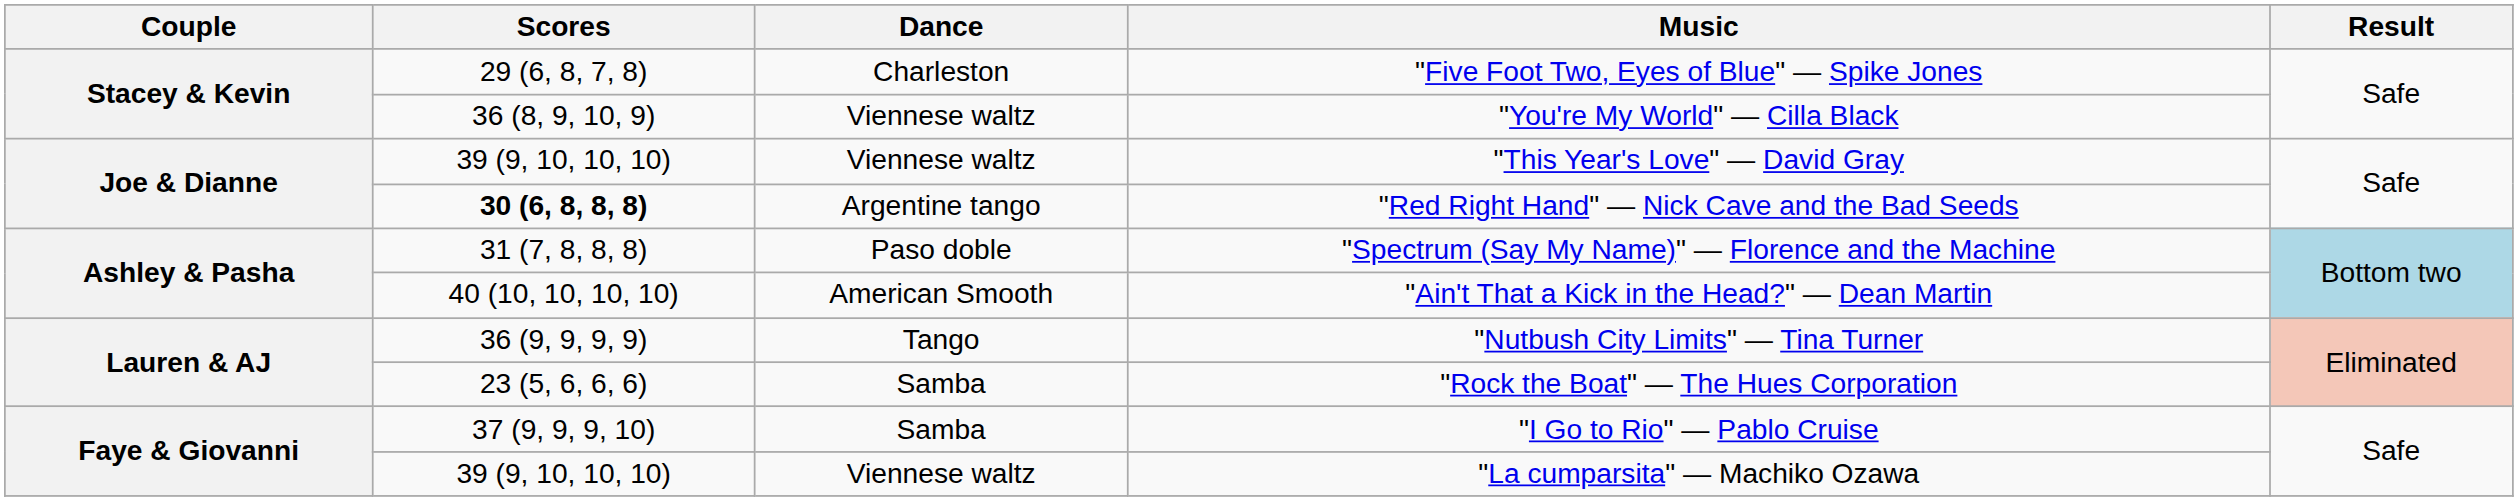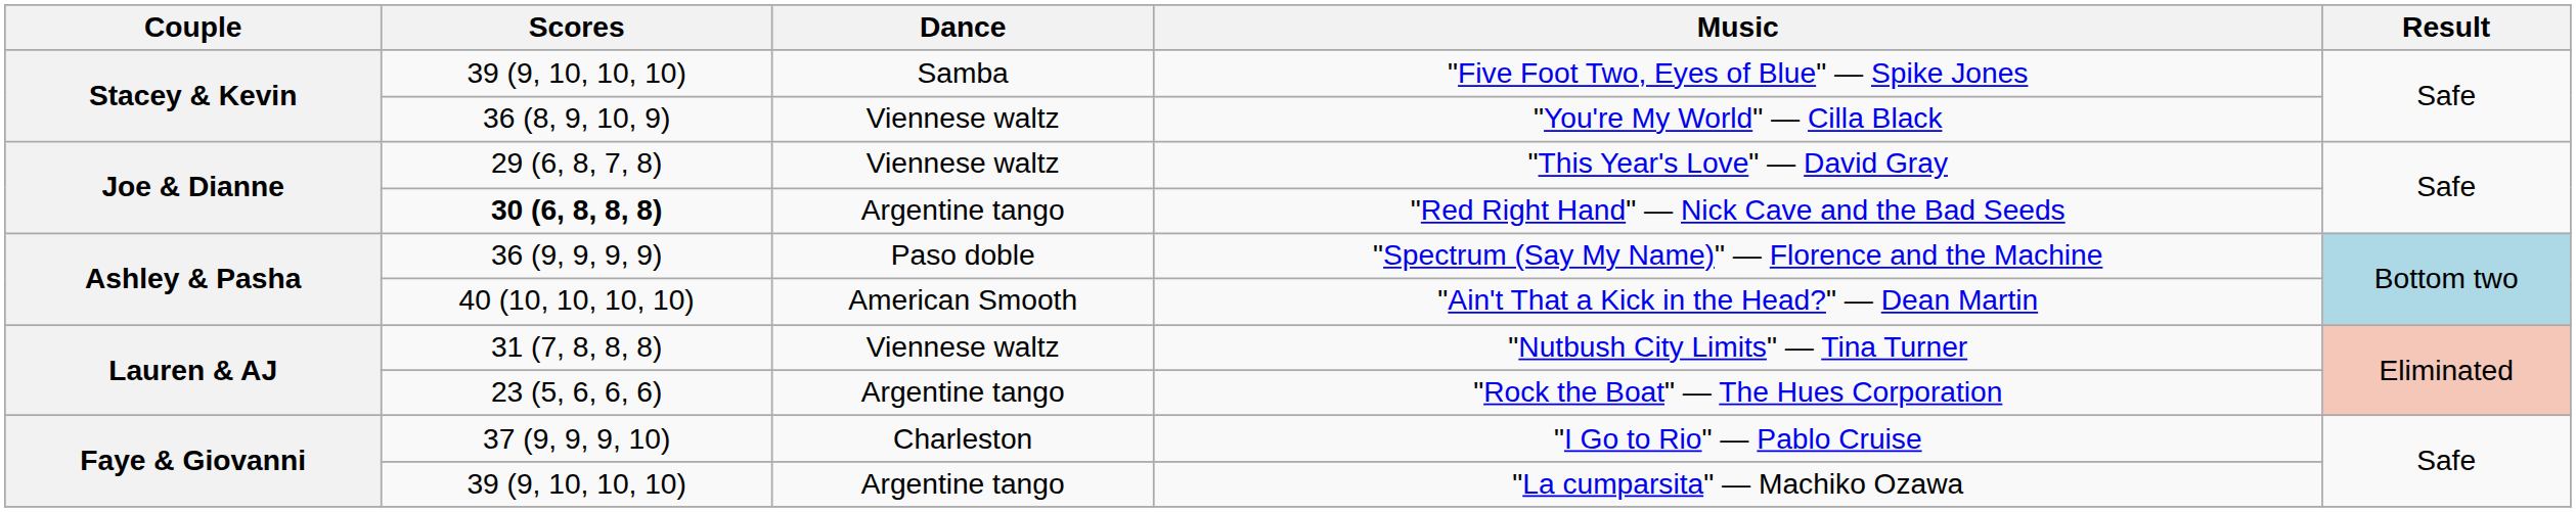 <table class="wikitable sortable" style="text-align:center; width:90%">
 <tr>
 <th scope="col">Couple</th>
 <th scope="col">Scores</th>
 <th scope="col" class="unsortable">Dance</th>
 <th scope="col" class="unsortable">Music</th>
 <th scope="col" class="unsortable">Result</th>
 </tr>
 <tr>
 <th scope="row" rowspan=2>Stacey & Kevin</th>
-<td>29 (6, 8, 7, 8)</td>
-<td>Charleston</td>
+<td>39 (9, 10, 10, 10)</td>
+<td>Samba</td>
 <td>"<a href='#'>Five Foot Two, Eyes of Blue</a>" — <a href='#'>Spike Jones</a></td>
 <td rowspan=2>Safe</td>
 </tr>
 <tr>
 <td>36 (8, 9, 10, 9)</td>
 <td>Viennese waltz</td>
 <td>"<a href='#'>You're My World</a>" — <a href='#'>Cilla Black</a></td>
 </tr>
 <tr>
 <th scope="row" rowspan=2>Joe & Dianne</th>
-<td>39 (9, 10, 10, 10)</td>
+<td>29 (6, 8, 7, 8)</td>
 <td>Viennese waltz</td>
 <td>"<a href='#'>This Year's Love</a>" — <a href='#'>David Gray</a></td>
 <td rowspan=2>Safe</td>
 </tr>
 <tr>
 <td><strong>30 (6, 8, 8, 8)</strong></td>
 <td>Argentine tango</td>
 <td>"<a href='#'>Red Right Hand</a>" — <a href='#'>Nick Cave and the Bad Seeds</a></td>
 </tr>
 <tr>
 <th scope="row" rowspan=2>Ashley & Pasha</th>
-<td>31 (7, 8, 8, 8)</td>
+<td>36 (9, 9, 9, 9)</td>
 <td>Paso doble</td>
 <td>"<a href='#'>Spectrum (Say My Name)</a>" — <a href='#'>Florence and the Machine</a></td>
 <td rowspan=2 bgcolor="lightblue">Bottom two</td>
 </tr>
 <tr>
 <td>40 (10, 10, 10, 10)</td>
 <td>American Smooth</td>
 <td>"<a href='#'>Ain't That a Kick in the Head?</a>" — <a href='#'>Dean Martin</a></td>
 </tr>
 <tr>
 <th scope="row" rowspan=2>Lauren & AJ</th>
-<td>36 (9, 9, 9, 9)</td>
-<td>Tango</td>
+<td>31 (7, 8, 8, 8)</td>
+<td>Viennese waltz</td>
 <td>"<a href='#'>Nutbush City Limits</a>" — <a href='#'>Tina Turner</a></td>
 <td rowspan=2 bgcolor="f4c7b8">Eliminated</td>
 </tr>
 <tr>
 <td>23 (5, 6, 6, 6)</td>
-<td>Samba</td>
+<td>Argentine tango</td>
 <td>"<a href='#'>Rock the Boat</a>" — <a href='#'>The Hues Corporation</a></td>
 </tr>
 <tr>
 <th scope="row" rowspan=2>Faye & Giovanni</th>
 <td>37 (9, 9, 9, 10)</td>
-<td>Samba</td>
+<td>Charleston</td>
 <td>"<a href='#'>I Go to Rio</a>" — <a href='#'>Pablo Cruise</a></td>
 <td rowspan=2>Safe</td>
 </tr>
 <tr>
 <td>39 (9, 10, 10, 10)</td>
-<td>Viennese waltz</td>
+<td>Argentine tango</td>
 <td>"<a href='#'>La cumparsita</a>" — Machiko Ozawa</td>
 </tr>
 </table>
